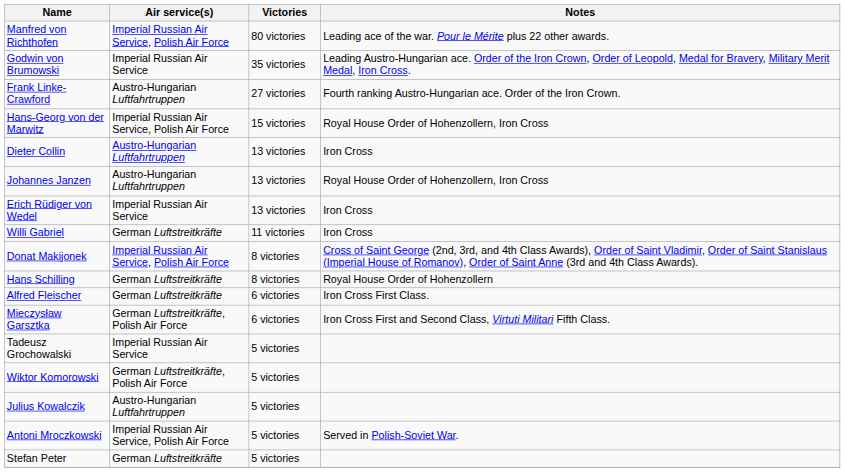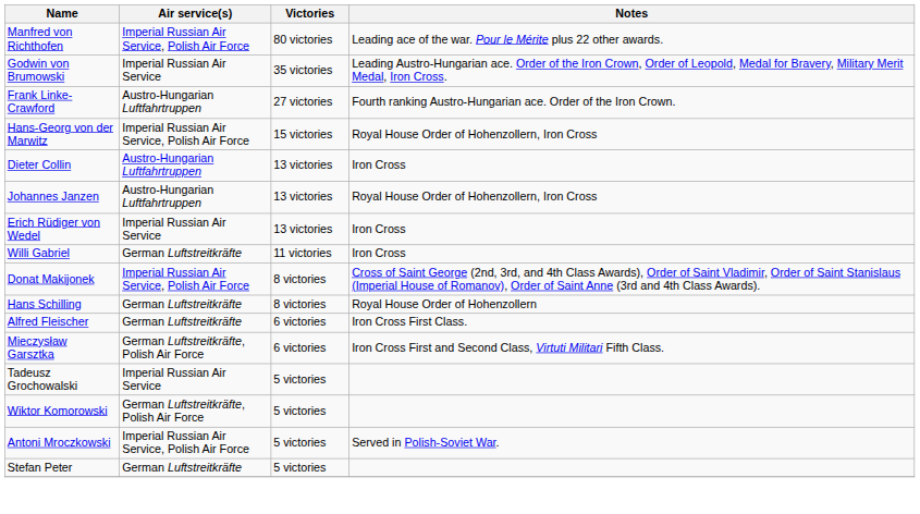 <table class="wikitable sortable">
 <tr>
 <th width="150">Name</th>
 <th width="200">Air service(s)</th>
 <th width="100">Victories</th>
 <th>Notes</th>
 </tr>
 <tr>
 <td><a href='#'>Manfred von Richthofen</a></td>
 <td><a href='#'>Imperial Russian Air Service</a>, <a href='#'>Polish Air Force</a></td>
 <td>80 victories</td>
 <td>Leading ace of the war. <em><a href='#'>Pour le Mérite</a></em> plus 22 other awards.</td>
 </tr>
 <tr>
 <td><a href='#'>Godwin von Brumowski</a></td>
 <td>Imperial Russian Air Service</td>
 <td>35 victories</td>
 <td>Leading Austro-Hungarian ace. <a href='#'>Order of the Iron Crown</a>, <a href='#'>Order of Leopold</a>, <a href='#'>Medal for Bravery</a>, <a href='#'>Military Merit Medal</a>, <a href='#'>Iron Cross</a>.</td>
 </tr>
 <tr>
 <td><a href='#'>Frank Linke-Crawford</a></td>
 <td>Austro-Hungarian <em>Luftfahrtruppen</em></td>
 <td>27 victories</td>
 <td>Fourth ranking Austro-Hungarian ace. Order of the Iron Crown.</td>
 </tr>
 <tr>
 <td><a href='#'>Hans-Georg von der Marwitz</a></td>
 <td>Imperial Russian Air Service, Polish Air Force</td>
 <td>15 victories</td>
 <td>Royal House Order of Hohenzollern, Iron Cross</td>
 </tr>
 <tr>
 <td><a href='#'>Dieter Collin</a></td>
 <td><a href='#'>Austro-Hungarian</a> <em><a href='#'>Luftfahrtruppen</a></em></td>
 <td>13 victories</td>
 <td>Iron Cross</td>
 </tr>
 <tr>
 <td><a href='#'>Johannes Janzen</a></td>
 <td>Austro-Hungarian <em>Luftfahrtruppen</em></td>
 <td>13 victories</td>
 <td>Royal House Order of Hohenzollern, Iron Cross</td>
 </tr>
 <tr>
 <td><a href='#'>Erich Rüdiger von Wedel</a></td>
 <td>Imperial Russian Air Service</td>
 <td>13 victories</td>
 <td>Iron Cross</td>
 </tr>
 <tr>
 <td><a href='#'>Willi Gabriel</a></td>
 <td>German <em>Luftstreitkräfte</em></td>
 <td>11 victories</td>
 <td>Iron Cross</td>
 </tr>
 <tr>
 <td><a href='#'>Donat Makijonek</a></td>
 <td><a href='#'>Imperial Russian Air Service</a>, <a href='#'>Polish Air Force</a></td>
 <td>8 victories</td>
 <td><a href='#'>Cross of Saint George</a> (2nd, 3rd, and 4th Class Awards), <a href='#'>Order of Saint Vladimir</a>, <a href='#'>Order of Saint Stanislaus (Imperial House of Romanov)</a>, <a href='#'>Order of Saint Anne</a> (3rd and 4th Class Awards).</td>
 </tr>
 <tr>
 <td><a href='#'>Hans Schilling</a></td>
 <td>German <em>Luftstreitkräfte</em></td>
 <td>8 victories</td>
 <td>Royal House Order of Hohenzollern</td>
 </tr>
 <tr>
 <td><a href='#'>Alfred Fleischer</a></td>
 <td>German <em>Luftstreitkräfte</em></td>
 <td>6 victories</td>
 <td>Iron Cross First Class.</td>
 </tr>
 <tr>
 <td><a href='#'>Mieczysław Garsztka</a></td>
 <td>German <em>Luftstreitkräfte</em>, Polish Air Force</td>
 <td>6 victories</td>
 <td>Iron Cross First and Second Class, <em><a href='#'>Virtuti Militari</a></em> Fifth Class.</td>
 </tr>
 <tr>
 <td>Tadeusz Grochowalski</td>
 <td>Imperial Russian Air Service</td>
 <td>5 victories</td>
 <td></td>
 </tr>
 <tr>
 <td><a href='#'>Wiktor Komorowski</a></td>
 <td>German <em>Luftstreitkräfte</em>, Polish Air Force</td>
 <td>5 victories</td>
 <td></td>
 </tr>
 <tr>
-<td><a href='#'>Julius Kowalczik</a></td>
-<td>Austro-Hungarian <em>Luftfahrtruppen</em></td>
-<td>5 victories</td>
-<td></td>
-</tr>
-<tr>
 <td><a href='#'>Antoni Mroczkowski</a></td>
 <td>Imperial Russian Air Service, Polish Air Force</td>
 <td>5 victories</td>
 <td>Served in <a href='#'>Polish-Soviet War</a>.</td>
 </tr>
 <tr>
 <td>Stefan Peter</td>
 <td>German <em>Luftstreitkräfte</em></td>
 <td>5 victories</td>
 <td></td>
 </tr>
 <tr>
 </tr>
 </table>
